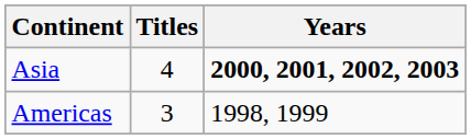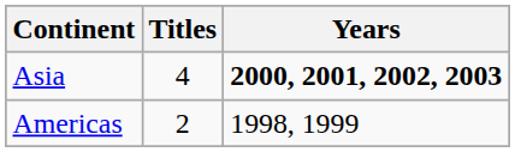 <table class="wikitable sortable" style="font-size: 85%;">
 <tr>
 <th>Continent</th>
 <th>Titles</th>
 <th>Years</th>
 </tr>
 <tr>
 <td><a href='#'>Asia</a></td>
 <td style="text-align:center;">4</td>
 <td><strong>2000, 2001, 2002, 2003</strong></td>
 </tr>
 <tr>
 <td><a href='#'>Americas</a></td>
-<td style="text-align:center;">3</td>
+<td style="text-align:center;">2</td>
 <td>1998, 1999</td>
 </tr>
 </table>
